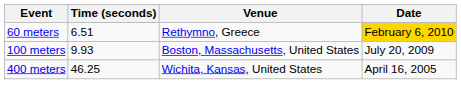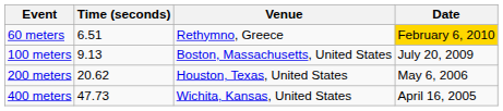 <table class="wikitable">
 <tr>
 <th>Event</th>
 <th>Time (seconds)</th>
 <th>Venue</th>
 <th>Date</th>
 </tr>
 <tr>
 <td><a href='#'>60 meters</a></td>
 <td>6.51</td>
 <td><a href='#'>Rethymno</a>, Greece</td>
 <td style="background: gold;">February 6, 2010</td>
 </tr>
 <tr>
 <td><a href='#'>100 meters</a></td>
-<td>9.93</td>
+<td>9.13</td>
 <td><a href='#'>Boston, Massachusetts</a>, United States</td>
 <td>July 20, 2009</td>
 </tr>
 <tr>
+<td><a href='#'>200 meters</a></td>
+<td>20.62</td>
+<td><a href='#'>Houston, Texas</a>, United States</td>
+<td>May 6, 2006</td>
+</tr>
+<tr>
 <td><a href='#'>400 meters</a></td>
-<td>46.25</td>
+<td>47.73</td>
 <td><a href='#'>Wichita, Kansas</a>, United States</td>
 <td>April 16, 2005</td>
 </tr>
 </table>
